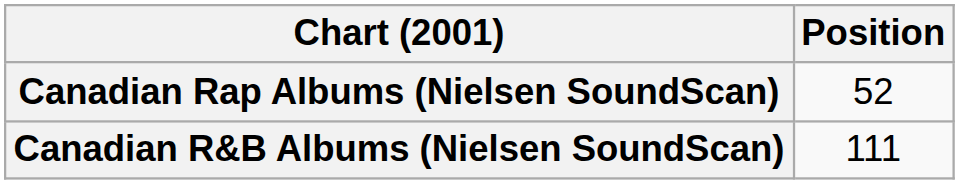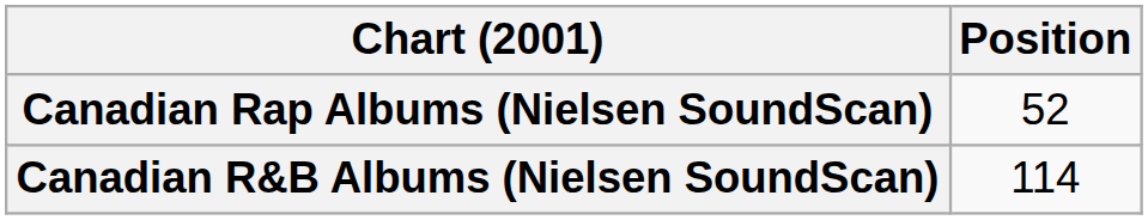 <table class="wikitable sortable plainrowheaders" style="text-align:center;">
 <tr>
 <th scope="col">Chart (2001)</th>
 <th scope="col">Position</th>
 </tr>
 <tr>
 <th scope="row">Canadian Rap Albums (Nielsen SoundScan)</th>
 <td>52</td>
 </tr>
 <tr>
 <th scope="row">Canadian R&B Albums (Nielsen SoundScan)</th>
-<td>111</td>
+<td>114</td>
 </tr>
 </table>
